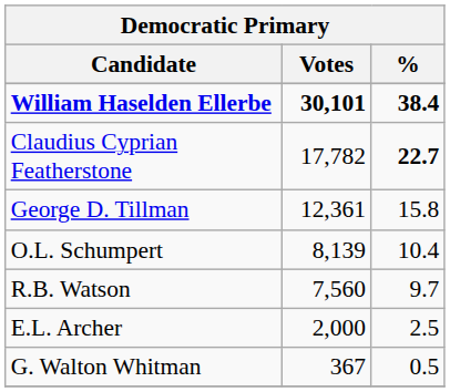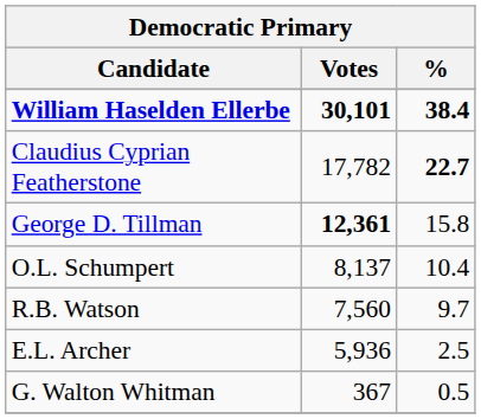 <table class="wikitable" align="left" style="margin: 1em 1em 1em 0; background: #f9f9f9; font-size: 95%;">
 <tr style="background-color:#E9E9E9">
 <th colspan="3">Democratic Primary</th>
 </tr>
 <tr style="background-color:#E9E9E9">
 <th colspan="1" style="width: 170px">Candidate</th>
 <th style="width: 50px">Votes</th>
 <th style="width: 40px">%</th>
 </tr>
 <tr>
 </tr>
 <tr>
 <td><strong><a href='#'>William Haselden Ellerbe</a></strong></td>
 <td align="right"><strong>30,101</strong></td>
 <td align="right"><strong>38.4</strong></td>
 </tr>
 <tr>
 <td><a href='#'>Claudius Cyprian Featherstone</a></td>
 <td align="right">17,782</td>
 <td align="right"><strong>22.7</strong></td>
 </tr>
 <tr>
 <td><a href='#'>George D. Tillman</a></td>
-<td align="right">12,361</td>
+<td align="right"><strong>12,361</strong></td>
 <td align="right">15.8</td>
 </tr>
 <tr>
 <td>O.L. Schumpert</td>
-<td align="right">8,139</td>
+<td align="right">8,137</td>
 <td align="right">10.4</td>
 </tr>
 <tr>
 <td>R.B. Watson</td>
 <td align="right">7,560</td>
 <td align="right">9.7</td>
 </tr>
 <tr>
 <td>E.L. Archer</td>
-<td align="right">2,000</td>
+<td align="right">5,936</td>
 <td align="right">2.5</td>
 </tr>
 <tr>
 <td>G. Walton Whitman</td>
 <td align="right">367</td>
 <td align="right">0.5</td>
 </tr>
 <tr>
 </tr>
 </table>
